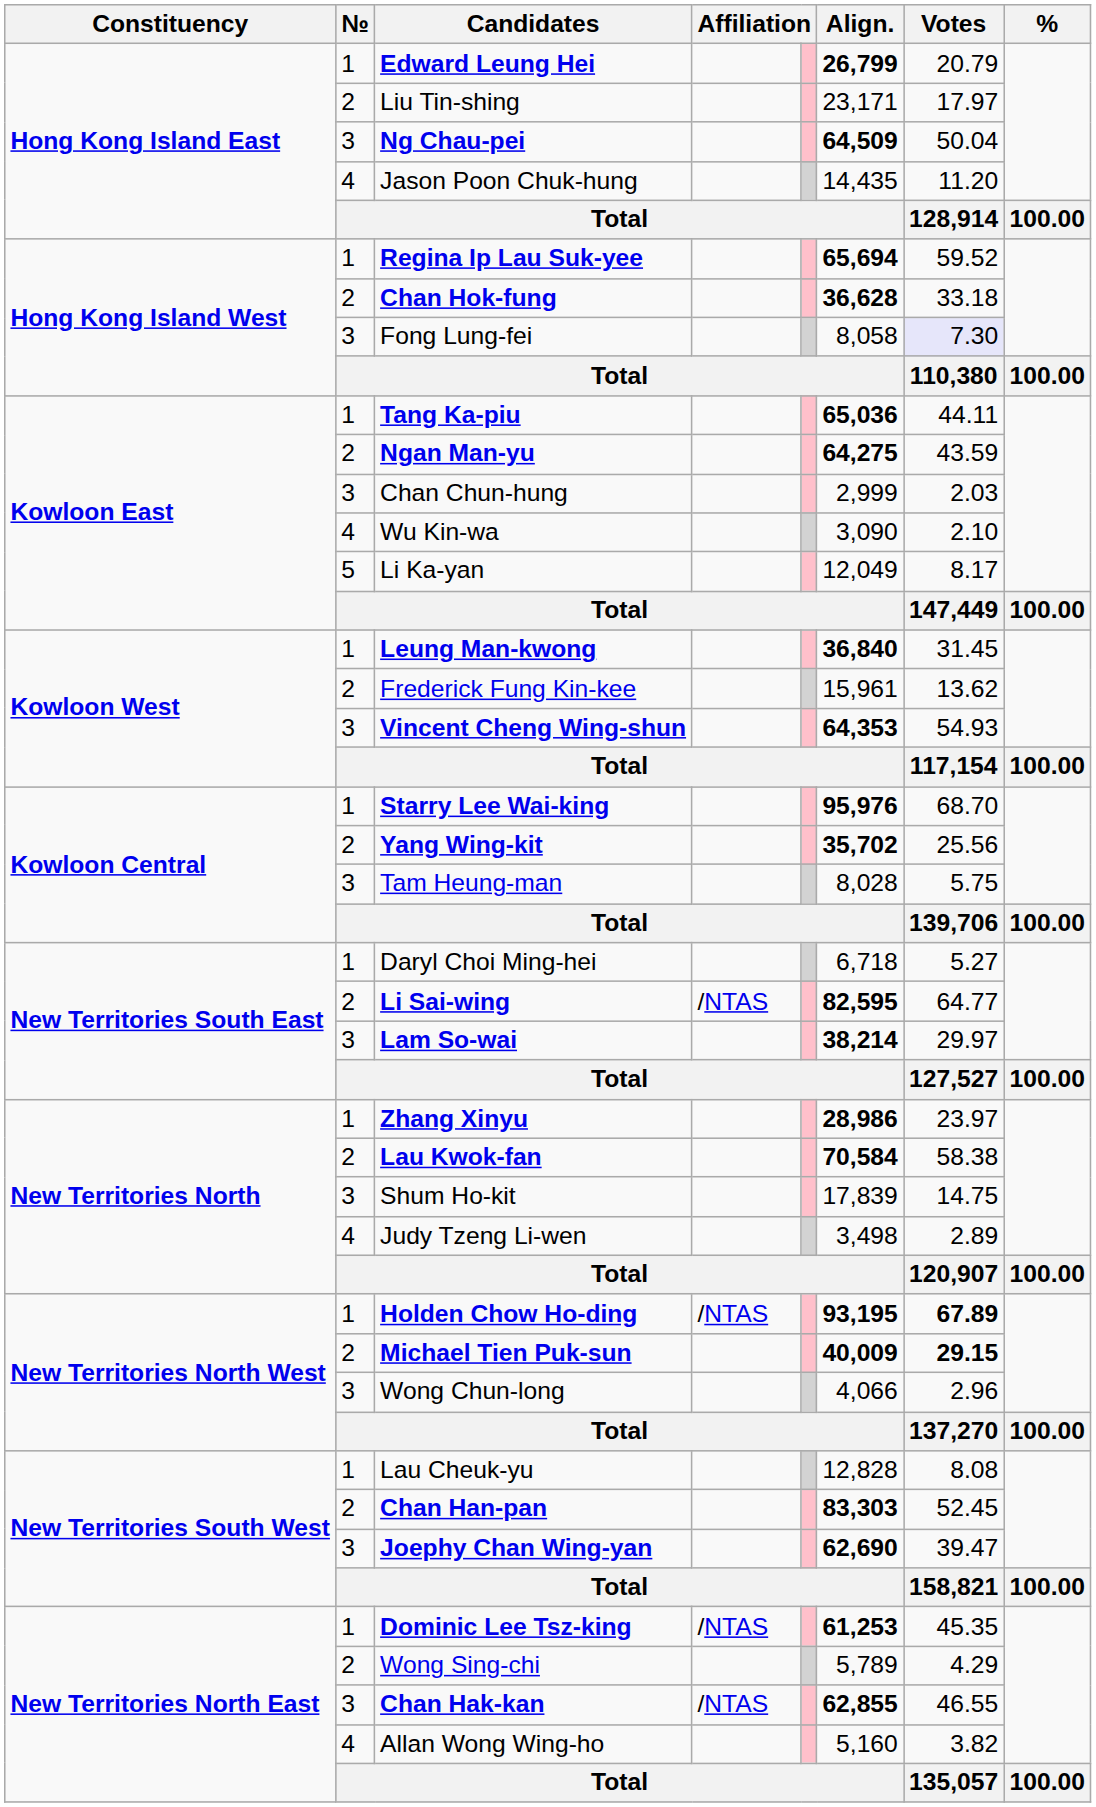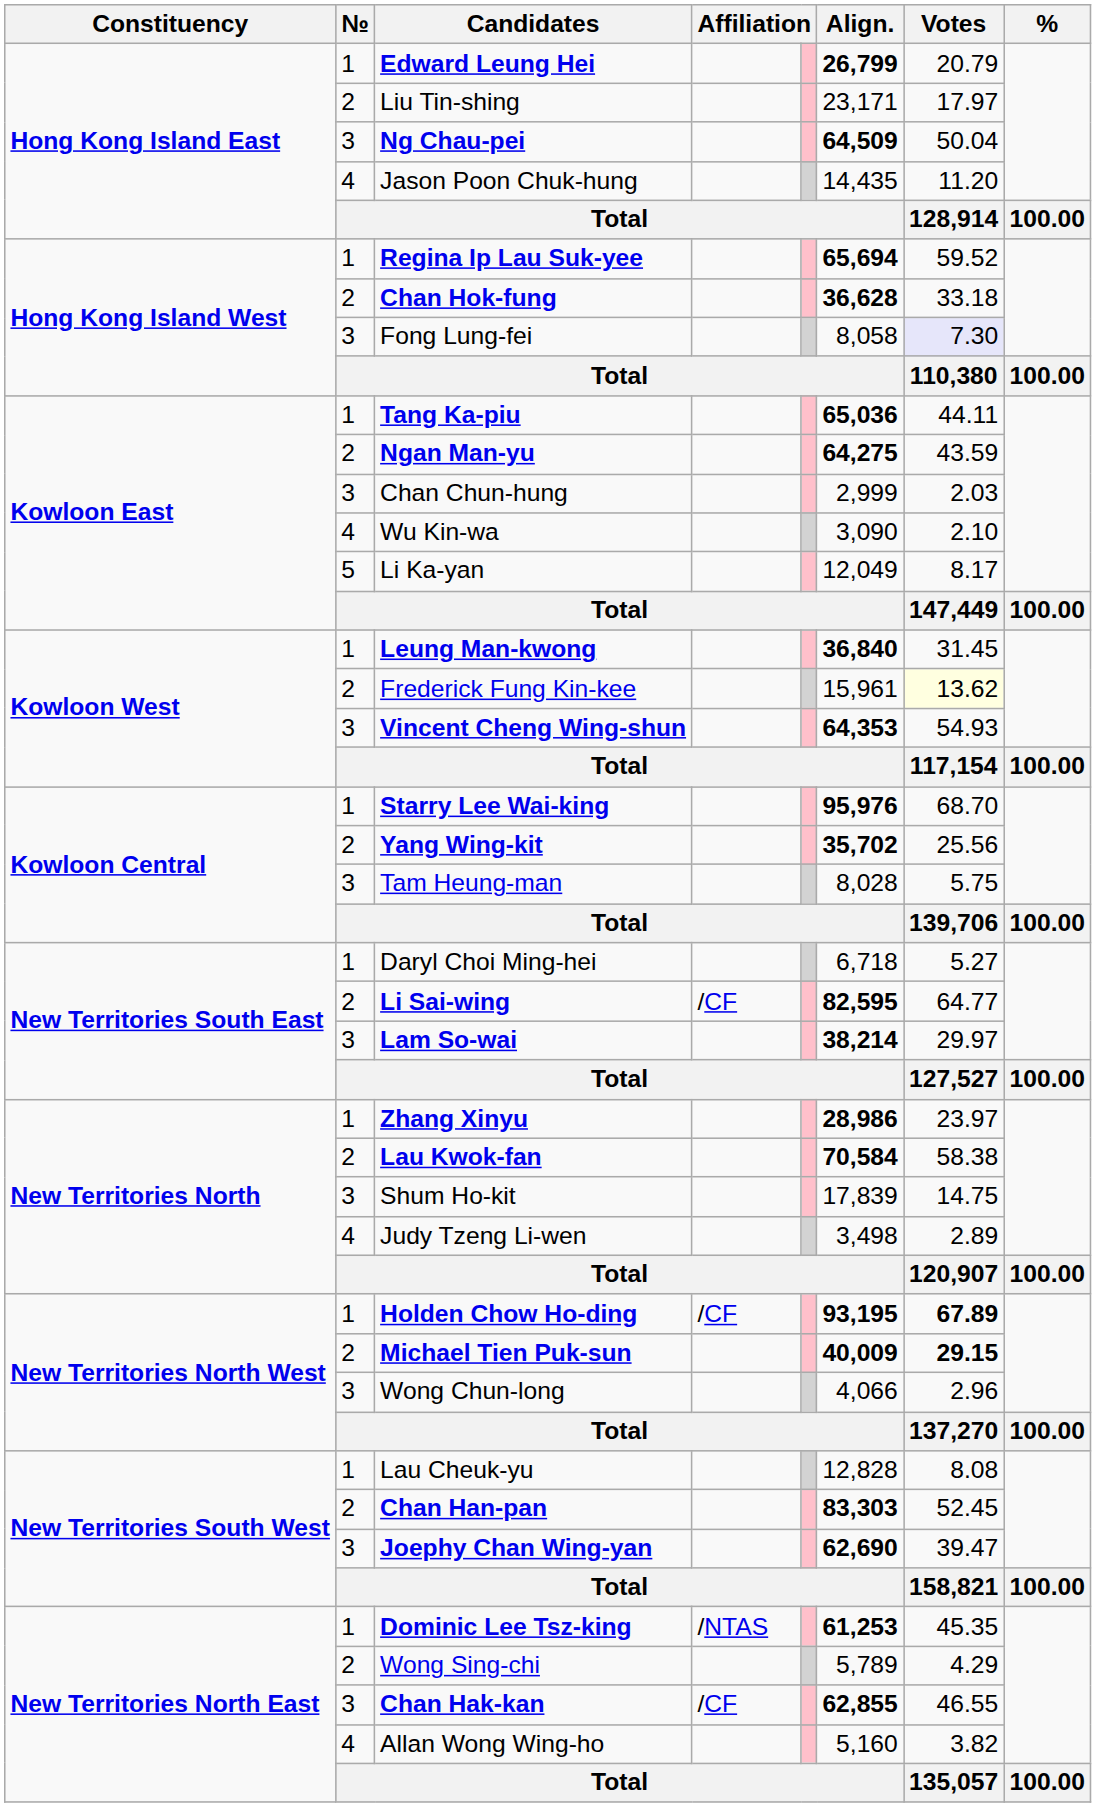 <table class="wikitable">
 <tr>
 <th>Constituency</th>
 <th>№</th>
 <th>Candidates</th>
 <th colspan=2>Affiliation</th>
 <th>Align.</th>
 <th>Votes</th>
 <th>%</th>
 </tr>
 <tr>
 <td rowspan="5"><strong><a href='#'>Hong Kong Island East</a></strong></td>
 <td>1</td>
 <td><strong><a href='#'>Edward Leung Hei</a></strong></td>
 <td></td>
 <td style="background-color:pink" align=center></td>
 <td align=right><strong>26,799</strong></td>
 <td align=right>20.79</td>
 </tr>
 <tr>
 <td>2</td>
 <td>Liu Tin-shing</td>
 <td></td>
 <td style="background-color:pink" align=center></td>
 <td align=right>23,171</td>
 <td align=right>17.97</td>
 </tr>
 <tr>
 <td>3</td>
 <td><strong><a href='#'>Ng Chau-pei</a></strong></td>
 <td></td>
 <td style="background-color:pink" align=center></td>
 <td align=right><strong>64,509</strong></td>
 <td align=right>50.04</td>
 </tr>
 <tr>
 <td>4</td>
 <td>Jason Poon Chuk-hung</td>
 <td></td>
 <td style="background-color:lightgrey" align=center></td>
 <td align=right>14,435</td>
 <td align=right>11.20</td>
 </tr>
 <tr>
 <th colspan="5">Total</th>
 <th align=right>128,914</th>
 <th align=right>100.00</th>
 </tr>
 <tr>
 <td rowspan="4"><strong><a href='#'>Hong Kong Island West</a></strong></td>
 <td>1</td>
 <td><strong><a href='#'>Regina Ip Lau Suk-yee</a></strong></td>
 <td></td>
 <td style="background-color:pink" align=center></td>
 <td align="right"><strong>65,694</strong></td>
 <td align="right">59.52</td>
 </tr>
 <tr>
 <td>2</td>
 <td><strong><a href='#'>Chan Hok-fung</a></strong></td>
 <td></td>
 <td style="background-color:pink" align=center></td>
 <td align="right"><strong>36,628</strong></td>
 <td align="right">33.18</td>
 </tr>
 <tr>
 <td>3</td>
 <td>Fong Lung-fei</td>
 <td></td>
 <td style="background-color:lightgrey" align=center></td>
 <td align="right">8,058</td>
 <td align="right" style="background: lavender;">7.30</td>
 </tr>
 <tr>
 <th colspan="5">Total</th>
 <th align=right>110,380</th>
 <th align=right>100.00</th>
 </tr>
 <tr>
 <td rowspan="6"><strong><a href='#'>Kowloon East</a></strong></td>
 <td>1</td>
 <td><strong><a href='#'>Tang Ka-piu</a></strong></td>
 <td></td>
 <td style="background-color:pink" align=center></td>
 <td align="right"><strong>65,036</strong></td>
 <td align="right">44.11</td>
 </tr>
 <tr>
 <td>2</td>
 <td><strong><a href='#'>Ngan Man-yu</a></strong></td>
 <td></td>
 <td style="background-color:pink" align=center></td>
 <td align="right"><strong>64,275</strong></td>
 <td align="right">43.59</td>
 </tr>
 <tr>
 <td>3</td>
 <td>Chan Chun-hung</td>
 <td></td>
 <td style="background-color:pink" align=center></td>
 <td align="right">2,999</td>
 <td align="right">2.03</td>
 </tr>
 <tr>
 <td>4</td>
 <td>Wu Kin-wa</td>
 <td></td>
 <td style="background-color:lightgrey" align=center></td>
 <td align="right">3,090</td>
 <td align="right">2.10</td>
 </tr>
 <tr>
 <td>5</td>
 <td>Li Ka-yan</td>
 <td></td>
 <td style="background-color:pink" align=center></td>
 <td align="right">12,049</td>
 <td align="right">8.17</td>
 </tr>
 <tr>
 <th colspan="5">Total</th>
 <th align=right>147,449</th>
 <th align=right>100.00</th>
 </tr>
 <tr>
 <td rowspan="4"><strong><a href='#'>Kowloon West</a></strong></td>
 <td>1</td>
 <td><strong><a href='#'>Leung Man-kwong</a></strong></td>
 <td></td>
 <td style="background-color:pink" align=center></td>
 <td align="right"><strong>36,840</strong></td>
 <td align="right">31.45</td>
 </tr>
 <tr>
 <td>2</td>
 <td><a href='#'>Frederick Fung Kin-kee</a></td>
 <td></td>
 <td style="background-color:lightgrey" align=center></td>
 <td align="right">15,961</td>
-<td align="right">13.62</td>
+<td align="right" style="background: lightyellow;">13.62</td>
 </tr>
 <tr>
 <td>3</td>
 <td><strong><a href='#'>Vincent Cheng Wing-shun</a></strong></td>
 <td></td>
 <td style="background-color:pink" align=center></td>
 <td align="right"><strong>64,353</strong></td>
 <td align="right">54.93</td>
 </tr>
 <tr>
 <th colspan="5">Total</th>
 <th align=right>117,154</th>
 <th align=right>100.00</th>
 </tr>
 <tr>
 <td rowspan="4"><strong><a href='#'>Kowloon Central</a></strong></td>
 <td>1</td>
 <td><strong><a href='#'>Starry Lee Wai-king</a></strong></td>
 <td></td>
 <td style="background-color:pink" align=center></td>
 <td align="right"><strong>95,976</strong></td>
 <td align="right">68.70</td>
 </tr>
 <tr>
 <td>2</td>
 <td><strong><a href='#'>Yang Wing-kit</a></strong></td>
 <td></td>
 <td style="background-color:pink" align=center></td>
 <td align="right"><strong>35,702</strong></td>
 <td align="right">25.56</td>
 </tr>
 <tr>
 <td>3</td>
 <td><a href='#'>Tam Heung-man</a></td>
 <td></td>
 <td style="background-color:lightgrey" align=center></td>
 <td align="right">8,028</td>
 <td align="right">5.75</td>
 </tr>
 <tr>
 <th colspan="5">Total</th>
 <th align=right>139,706</th>
 <th align=right>100.00</th>
 </tr>
 <tr>
 <td rowspan="4"><strong><a href='#'>New Territories South East</a></strong></td>
 <td>1</td>
 <td>Daryl Choi Ming-hei</td>
 <td></td>
 <td style="background-color:lightgrey" align=center></td>
 <td align="right">6,718</td>
 <td align="right">5.27</td>
 </tr>
 <tr>
 <td>2</td>
 <td><strong><a href='#'>Li Sai-wing</a></strong></td>
-<td>/<a href='#'>NTAS</a></td>
+<td>/<a href='#'>CF</a></td>
 <td style="background-color:pink" align=center></td>
 <td align="right"><strong>82,595</strong></td>
 <td align="right">64.77</td>
 </tr>
 <tr>
 <td>3</td>
 <td><strong><a href='#'>Lam So-wai</a></strong></td>
 <td></td>
 <td style="background-color:pink" align=center></td>
 <td align="right"><strong>38,214</strong></td>
 <td align="right">29.97</td>
 </tr>
 <tr>
 <th colspan="5">Total</th>
 <th align=right>127,527</th>
 <th align=right>100.00</th>
 </tr>
 <tr>
 <td rowspan="5"><strong><a href='#'>New Territories North</a></strong></td>
 <td>1</td>
 <td><strong><a href='#'>Zhang Xinyu</a></strong></td>
 <td></td>
 <td style="background-color:pink" align=center></td>
 <td align="right"><strong>28,986</strong></td>
 <td align="right">23.97</td>
 </tr>
 <tr>
 <td>2</td>
 <td><strong><a href='#'>Lau Kwok-fan</a></strong></td>
 <td></td>
 <td style="background-color:pink" align=center></td>
 <td align="right"><strong>70,584</strong></td>
 <td align="right">58.38</td>
 </tr>
 <tr>
 <td>3</td>
 <td>Shum Ho-kit</td>
 <td></td>
 <td style="background-color:pink" align=center></td>
 <td align="right">17,839</td>
 <td align="right">14.75</td>
 </tr>
 <tr>
 <td>4</td>
 <td>Judy Tzeng Li-wen</td>
 <td></td>
 <td style="background-color:lightgrey" align=center></td>
 <td align="right">3,498</td>
 <td align="right">2.89</td>
 </tr>
 <tr>
 <th colspan="5">Total</th>
 <th align=right>120,907</th>
 <th align=right>100.00</th>
 </tr>
 <tr>
 <td rowspan="4"><strong><a href='#'>New Territories North West</a></strong></td>
 <td>1</td>
 <td><strong><a href='#'>Holden Chow Ho-ding</a></strong></td>
-<td>/<a href='#'>NTAS</a></td>
+<td>/<a href='#'>CF</a></td>
 <td style="background-color:pink" align=center></td>
 <td align="right"><strong>93,195</strong></td>
 <td align="right"><strong>67.89</strong></td>
 </tr>
 <tr>
 <td>2</td>
 <td><strong><a href='#'>Michael Tien Puk-sun</a></strong></td>
 <td></td>
 <td style="background-color:pink" align=center></td>
 <td align="right"><strong>40,009</strong></td>
 <td align="right"><strong>29.15</strong></td>
 </tr>
 <tr>
 <td>3</td>
 <td>Wong Chun-long</td>
 <td></td>
 <td style="background-color:lightgrey" align=center></td>
 <td align="right">4,066</td>
 <td align="right">2.96</td>
 </tr>
 <tr>
 <th colspan="5">Total</th>
 <th align=right>137,270</th>
 <th align=right>100.00</th>
 </tr>
 <tr>
 <td rowspan="4"><strong><a href='#'>New Territories South West</a></strong></td>
 <td>1</td>
 <td>Lau Cheuk-yu</td>
 <td></td>
 <td style="background-color:lightgrey" align=center></td>
 <td align="right">12,828</td>
 <td align="right">8.08</td>
 </tr>
 <tr>
 <td>2</td>
 <td><strong><a href='#'>Chan Han-pan</a></strong></td>
 <td></td>
 <td style="background-color:pink" align=center></td>
 <td align="right"><strong>83,303</strong></td>
 <td align="right">52.45</td>
 </tr>
 <tr>
 <td>3</td>
 <td><strong><a href='#'>Joephy Chan Wing-yan</a></strong></td>
 <td></td>
 <td style="background-color:pink" align=center></td>
 <td align="right"><strong>62,690</strong></td>
 <td align="right">39.47</td>
 </tr>
 <tr>
 <th colspan="5">Total</th>
 <th align=right>158,821</th>
 <th align=right>100.00</th>
 </tr>
 <tr>
 <td rowspan="5"><strong><a href='#'>New Territories North East</a></strong></td>
 <td>1</td>
 <td><strong><a href='#'>Dominic Lee Tsz-king</a></strong></td>
 <td>/<a href='#'>NTAS</a></td>
 <td style="background-color:pink" align=center></td>
 <td align="right"><strong>61,253</strong></td>
 <td align="right">45.35</td>
 </tr>
 <tr>
 <td>2</td>
 <td><a href='#'>Wong Sing-chi</a></td>
 <td></td>
 <td style="background-color:lightgrey" align=center></td>
 <td align="right">5,789</td>
 <td align="right">4.29</td>
 </tr>
 <tr>
 <td>3</td>
 <td><strong><a href='#'>Chan Hak-kan</a></strong></td>
-<td>/<a href='#'>NTAS</a></td>
+<td>/<a href='#'>CF</a></td>
 <td style="background-color:pink" align=center></td>
 <td align="right"><strong>62,855</strong></td>
 <td align="right">46.55</td>
 </tr>
 <tr>
 <td>4</td>
 <td>Allan Wong Wing-ho</td>
 <td></td>
 <td style="background-color:pink" align=center></td>
 <td align="right">5,160</td>
 <td align="right">3.82</td>
 </tr>
 <tr>
 <th colspan="5">Total</th>
 <th align=right>135,057</th>
 <th align=right>100.00</th>
 </tr>
 </table>
